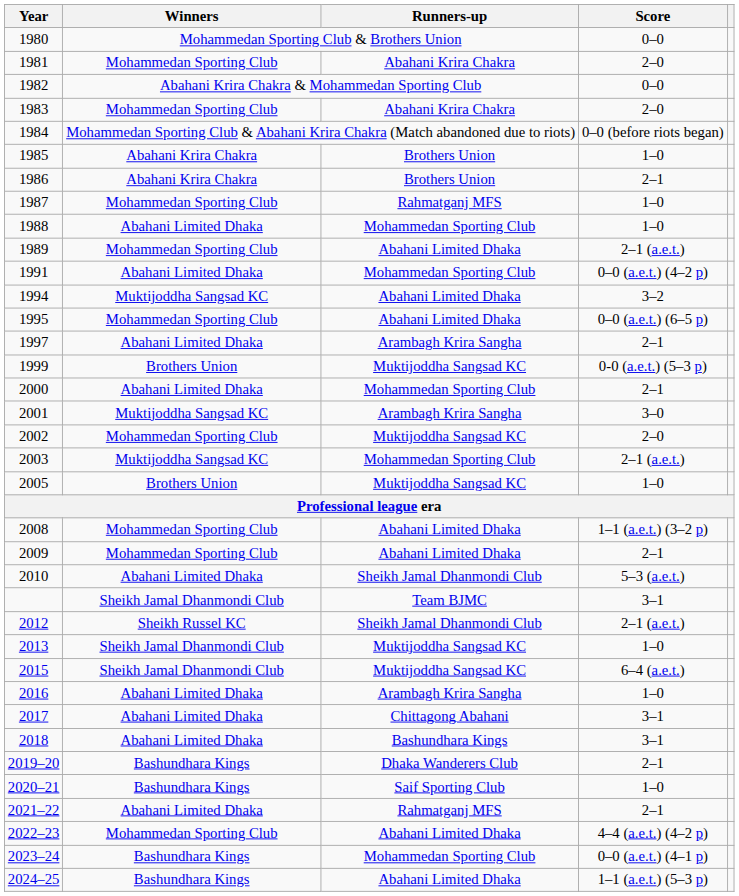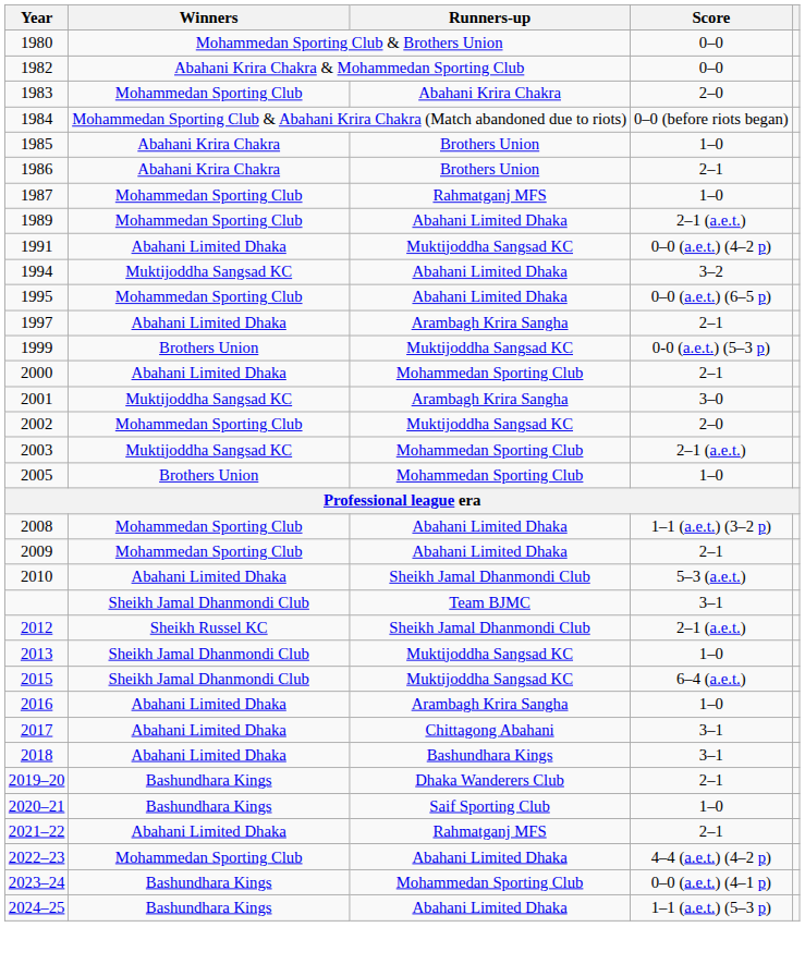 <table class="wikitable" style="text-align: center;">
 <tr>
 <th>Year</th>
 <th>Winners</th>
 <th>Runners-up</th>
 <th>Score</th>
 <th></th>
 </tr>
 <tr>
 <td>1980</td>
 <td colspan=2><a href='#'>Mohammedan Sporting Club</a> & <a href='#'>Brothers Union</a></td>
 <td>0–0</td>
-<td></td>
-</tr>
-<tr>
-<td>1981</td>
-<td><a href='#'>Mohammedan Sporting Club</a></td>
-<td><a href='#'>Abahani Krira Chakra</a></td>
-<td>2–0</td>
 <td></td>
 </tr>
 <tr>
 <td>1982</td>
 <td colspan=2><a href='#'>Abahani Krira Chakra</a> & <a href='#'>Mohammedan Sporting Club</a></td>
 <td>0–0</td>
 <td></td>
 </tr>
 <tr>
 <td>1983</td>
 <td><a href='#'>Mohammedan Sporting Club</a></td>
 <td><a href='#'>Abahani Krira Chakra</a></td>
 <td>2–0</td>
 <td></td>
 </tr>
 <tr>
 <td>1984</td>
 <td colspan=2><a href='#'>Mohammedan Sporting Club</a> & <a href='#'>Abahani Krira Chakra</a> (Match abandoned due to riots)</td>
 <td>0–0 (before riots began)</td>
 <td></td>
 </tr>
 <tr>
 <td>1985</td>
 <td><a href='#'>Abahani Krira Chakra</a></td>
 <td><a href='#'>Brothers Union</a></td>
 <td>1–0</td>
 <td></td>
 </tr>
 <tr>
 <td>1986</td>
 <td><a href='#'>Abahani Krira Chakra</a></td>
 <td><a href='#'>Brothers Union</a></td>
 <td>2–1</td>
 <td></td>
 </tr>
 <tr>
 <td>1987</td>
 <td><a href='#'>Mohammedan Sporting Club</a></td>
 <td><a href='#'>Rahmatganj MFS</a></td>
 <td>1–0</td>
 <td></td>
 </tr>
 <tr>
-<td>1988</td>
-<td><a href='#'>Abahani Limited Dhaka</a></td>
-<td><a href='#'>Mohammedan Sporting Club</a></td>
-<td>1–0</td>
-<td></td>
-</tr>
-<tr>
 <td>1989</td>
 <td><a href='#'>Mohammedan Sporting Club</a></td>
 <td><a href='#'>Abahani Limited Dhaka</a></td>
 <td>2–1 (<a href='#'>a.e.t.</a>)</td>
 <td></td>
 </tr>
 <tr>
 <td>1991</td>
 <td><a href='#'>Abahani Limited Dhaka</a></td>
-<td><a href='#'>Mohammedan Sporting Club</a></td>
+<td><a href='#'>Muktijoddha Sangsad KC</a></td>
 <td>0–0 (<a href='#'>a.e.t.</a>) (4–2 <a href='#'>p</a>)</td>
 <td></td>
 </tr>
 <tr>
 <td>1994</td>
 <td><a href='#'>Muktijoddha Sangsad KC</a></td>
 <td><a href='#'>Abahani Limited Dhaka</a></td>
 <td>3–2</td>
 <td></td>
 </tr>
 <tr>
 <td>1995</td>
 <td><a href='#'>Mohammedan Sporting Club</a></td>
 <td><a href='#'>Abahani Limited Dhaka</a></td>
 <td>0–0 (<a href='#'>a.e.t.</a>) (6–5 <a href='#'>p</a>)</td>
 <td></td>
 </tr>
 <tr>
 <td>1997</td>
 <td><a href='#'>Abahani Limited Dhaka</a></td>
 <td><a href='#'>Arambagh Krira Sangha</a></td>
 <td>2–1</td>
 <td></td>
 </tr>
 <tr>
 <td>1999</td>
 <td><a href='#'>Brothers Union</a></td>
 <td><a href='#'>Muktijoddha Sangsad KC</a></td>
 <td>0-0 (<a href='#'>a.e.t.</a>) (5–3 <a href='#'>p</a>)</td>
 <td></td>
 </tr>
 <tr>
 <td>2000</td>
 <td><a href='#'>Abahani Limited Dhaka</a></td>
 <td><a href='#'>Mohammedan Sporting Club</a></td>
 <td>2–1</td>
 <td></td>
 </tr>
 <tr>
 <td>2001</td>
 <td><a href='#'>Muktijoddha Sangsad KC</a></td>
 <td><a href='#'>Arambagh Krira Sangha</a></td>
 <td>3–0</td>
 <td></td>
 </tr>
 <tr>
 <td>2002</td>
 <td><a href='#'>Mohammedan Sporting Club</a></td>
 <td><a href='#'>Muktijoddha Sangsad KC</a></td>
 <td>2–0</td>
 <td></td>
 </tr>
 <tr>
 <td>2003</td>
 <td><a href='#'>Muktijoddha Sangsad KC</a></td>
 <td><a href='#'>Mohammedan Sporting Club</a></td>
 <td>2–1 (<a href='#'>a.e.t.</a>)</td>
 <td></td>
 </tr>
 <tr>
 <td>2005</td>
 <td><a href='#'>Brothers Union</a></td>
-<td><a href='#'>Muktijoddha Sangsad KC</a></td>
+<td><a href='#'>Mohammedan Sporting Club</a></td>
 <td>1–0</td>
 <td></td>
 </tr>
 <tr>
 <th colspan="5"><a href='#'>Professional league</a> era</th>
 </tr>
 <tr>
 <td>2008</td>
 <td><a href='#'>Mohammedan Sporting Club</a></td>
 <td><a href='#'>Abahani Limited Dhaka</a></td>
 <td>1–1 (<a href='#'>a.e.t.</a>) (3–2 <a href='#'>p</a>)</td>
 <td></td>
 </tr>
 <tr>
 <td>2009</td>
 <td><a href='#'>Mohammedan Sporting Club</a></td>
 <td><a href='#'>Abahani Limited Dhaka</a></td>
 <td>2–1</td>
 <td></td>
 </tr>
 <tr>
 <td>2010</td>
 <td><a href='#'>Abahani Limited Dhaka</a></td>
 <td><a href='#'>Sheikh Jamal Dhanmondi Club</a></td>
 <td>5–3 (<a href='#'>a.e.t.</a>)</td>
 <td></td>
 </tr>
 <tr>
 <td></td>
 <td><a href='#'>Sheikh Jamal Dhanmondi Club</a></td>
 <td><a href='#'>Team BJMC</a></td>
 <td>3–1</td>
 <td></td>
 </tr>
 <tr>
 <td><a href='#'>2012</a></td>
 <td><a href='#'>Sheikh Russel KC</a></td>
 <td><a href='#'>Sheikh Jamal Dhanmondi Club</a></td>
 <td>2–1 (<a href='#'>a.e.t.</a>)</td>
 <td></td>
 </tr>
 <tr>
 <td><a href='#'>2013</a></td>
 <td><a href='#'>Sheikh Jamal Dhanmondi Club</a></td>
 <td><a href='#'>Muktijoddha Sangsad KC</a></td>
 <td>1–0</td>
 <td></td>
 </tr>
 <tr>
 <td><a href='#'>2015</a></td>
 <td><a href='#'>Sheikh Jamal Dhanmondi Club</a></td>
 <td><a href='#'>Muktijoddha Sangsad KC</a></td>
 <td>6–4 (<a href='#'>a.e.t.</a>)</td>
 <td></td>
 </tr>
 <tr>
 <td><a href='#'>2016</a></td>
 <td><a href='#'>Abahani Limited Dhaka</a></td>
 <td><a href='#'>Arambagh Krira Sangha</a></td>
 <td>1–0</td>
 <td></td>
 </tr>
 <tr>
 <td><a href='#'>2017</a></td>
 <td><a href='#'>Abahani Limited Dhaka</a></td>
 <td><a href='#'>Chittagong Abahani</a></td>
 <td>3–1</td>
 <td></td>
 </tr>
 <tr>
 <td><a href='#'>2018</a></td>
 <td><a href='#'>Abahani Limited Dhaka</a></td>
 <td><a href='#'>Bashundhara Kings</a></td>
 <td>3–1</td>
 <td></td>
 </tr>
 <tr>
 <td><a href='#'>2019–20</a></td>
 <td><a href='#'>Bashundhara Kings</a></td>
 <td><a href='#'>Dhaka Wanderers Club</a></td>
 <td>2–1</td>
 <td></td>
 </tr>
 <tr>
 <td><a href='#'>2020–21</a></td>
 <td><a href='#'>Bashundhara Kings</a></td>
 <td><a href='#'>Saif Sporting Club</a></td>
 <td>1–0</td>
 <td><br></td>
 </tr>
 <tr>
 <td><a href='#'>2021–22</a></td>
 <td><a href='#'>Abahani Limited Dhaka</a></td>
 <td><a href='#'>Rahmatganj MFS</a></td>
 <td>2–1</td>
 <td></td>
 </tr>
 <tr>
 <td><a href='#'>2022–23</a></td>
 <td><a href='#'>Mohammedan Sporting Club</a></td>
 <td><a href='#'>Abahani Limited Dhaka</a></td>
 <td>4–4 (<a href='#'>a.e.t.</a>) (4–2 <a href='#'>p</a>)</td>
 <td></td>
 </tr>
 <tr>
 <td><a href='#'>2023–24</a></td>
 <td><a href='#'>Bashundhara Kings</a></td>
 <td><a href='#'>Mohammedan Sporting Club</a></td>
 <td>0–0 (<a href='#'>a.e.t.</a>) (4–1 <a href='#'>p</a>)</td>
 <td></td>
 </tr>
 <tr>
 <td><a href='#'>2024–25</a></td>
 <td><a href='#'>Bashundhara Kings</a></td>
 <td><a href='#'>Abahani Limited Dhaka</a></td>
 <td>1–1 (<a href='#'>a.e.t.</a>) (5–3 <a href='#'>p</a>)</td>
 <td></td>
 </tr>
 </table>
